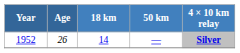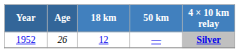 <table class="wikitable" style="font-size:95%; text-align:center; border:grey solid 1px; border-collapse:collapse; background:#ffffff;">
 <tr>
 <th style="background-color:#369; color:white; width:60px;"> Year </th>
 <th style="background-color:#369; color:white; width:40px;"> Age </th>
 <th style="background-color:#4180be; color:white; width:75px;"> 18 km </th>
 <th style="background-color:#4180be; color:white; width:75px;"> 50 km </th>
 <th style="background-color:#4180be; color:white; width:75px;"> 4 × 10 km <br> relay </th>
 </tr>
 <tr>
 <td><a href='#'>1952</a></td>
 <td><em>26</em></td>
-<td><a href='#'>14</a></td>
+<td><a href='#'>12</a></td>
 <td><a href='#'>—</a></td>
 <td style="background:silver;"><a href='#'><strong>Silver</strong></a></td>
 </tr>
 <tr>
 </tr>
 </table>
